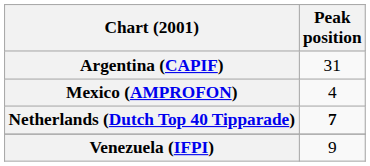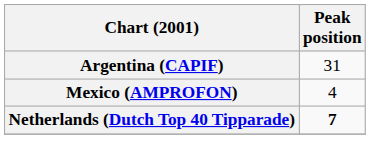 <table class="wikitable sortable plainrowheaders">
 <tr>
 <th scope="col">Chart (2001)</th>
 <th scope="col">Peak<br>position</th>
 </tr>
 <tr>
 <th scope="row">Argentina (<a href='#'>CAPIF</a>)</th>
 <td align="center">31</td>
 </tr>
 <tr>
 <th scope="row">Mexico (<a href='#'>AMPROFON</a>)</th>
 <td style="text-align:center;">4</td>
 </tr>
 <tr>
 <th scope="row">Netherlands (<a href='#'>Dutch Top 40 Tipparade</a>)</th>
 <td style="text-align:center;"><strong>7</strong></td>
 </tr>
 <tr>
 </tr>
-<tr>
-<th scope="row">Venezuela (<a href='#'>IFPI</a>)</th>
-<td style="text-align:center;">9</td>
-</tr>
 </table>
